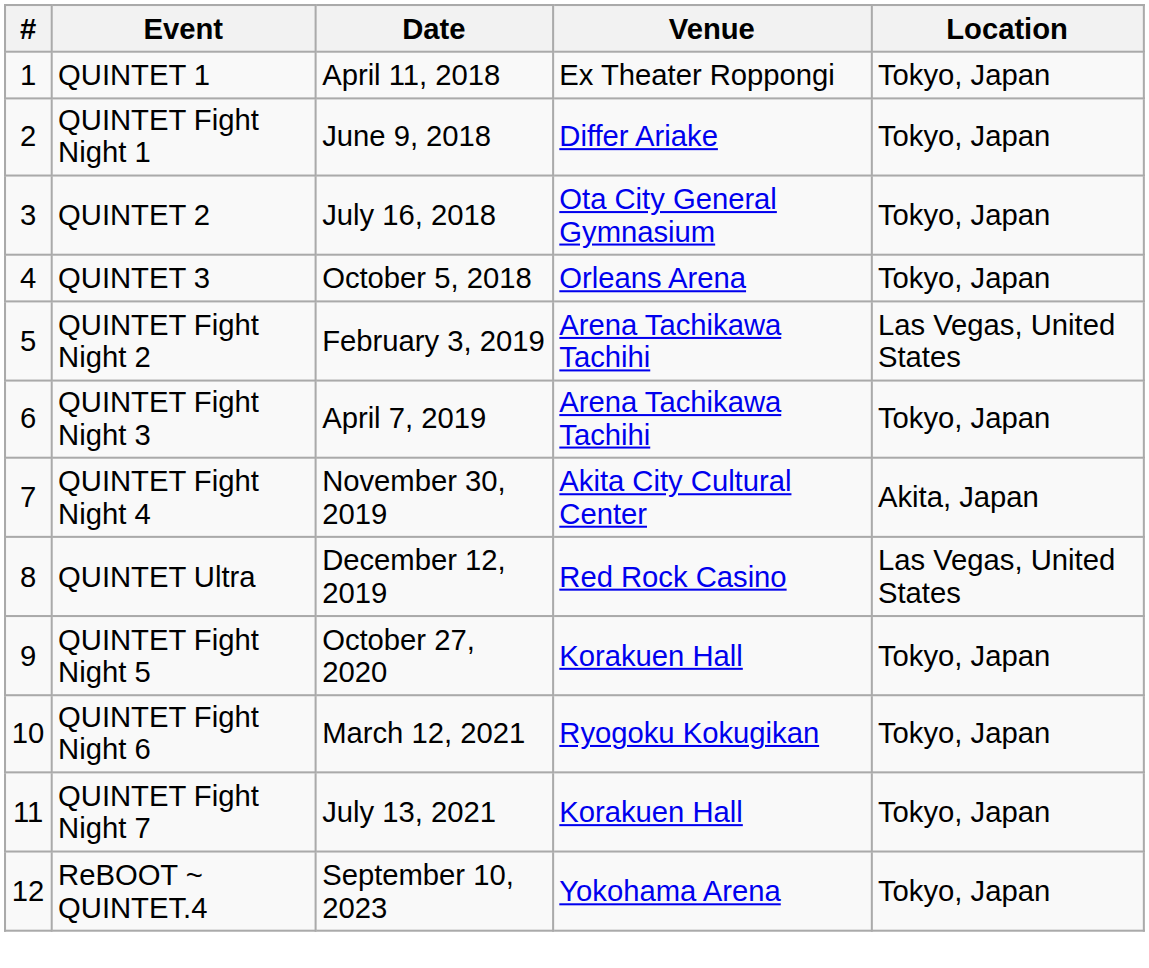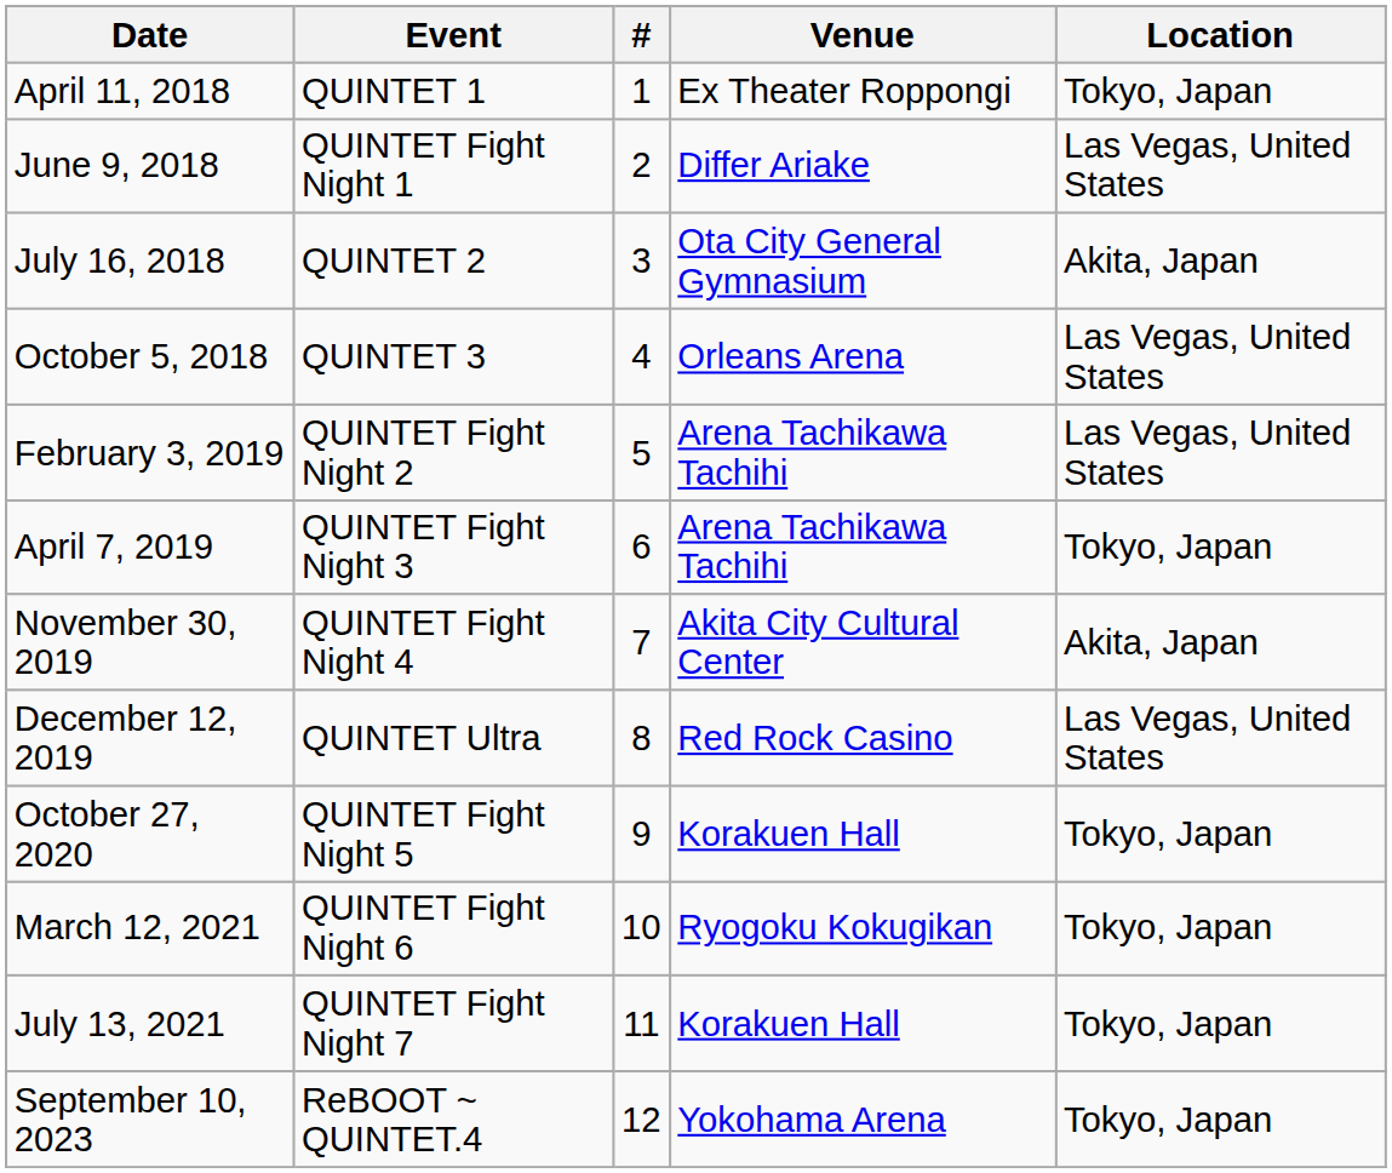 <table class="wikitable sortable" style="width:90%; font-size:90%;">
 <tr>
+<th>Date</th>
+<th>Event</th>
 <th>#</th>
-<th>Event</th>
-<th>Date</th>
 <th>Venue</th>
 <th>Location</th>
 </tr>
 <tr>
+<td>April 11, 2018</td>
+<td>QUINTET 1</td>
 <td align=center>1</td>
-<td>QUINTET 1</td>
-<td>April 11, 2018</td>
 <td>Ex Theater Roppongi</td>
 <td>Tokyo, Japan</td>
 </tr>
 <tr>
+<td>June 9, 2018</td>
+<td>QUINTET Fight Night 1</td>
 <td align=center>2</td>
-<td>QUINTET Fight Night 1</td>
-<td>June 9, 2018</td>
 <td><a href='#'>Differ Ariake</a></td>
-<td>Tokyo, Japan</td>
+<td>Las Vegas, United States</td>
 </tr>
 <tr>
+<td>July 16, 2018</td>
+<td>QUINTET 2</td>
 <td align=center>3</td>
-<td>QUINTET 2</td>
-<td>July 16, 2018</td>
 <td><a href='#'>Ota City General Gymnasium</a></td>
-<td>Tokyo, Japan</td>
+<td>Akita, Japan</td>
 </tr>
 <tr>
+<td>October 5, 2018</td>
+<td>QUINTET 3</td>
 <td align=center>4</td>
-<td>QUINTET 3</td>
-<td>October 5, 2018</td>
 <td><a href='#'>Orleans Arena</a></td>
-<td>Tokyo, Japan</td>
+<td>Las Vegas, United States</td>
 </tr>
 <tr>
+<td>February 3, 2019</td>
+<td>QUINTET Fight Night 2</td>
 <td align=center>5</td>
-<td>QUINTET Fight Night 2</td>
-<td>February 3, 2019</td>
 <td><a href='#'>Arena Tachikawa Tachihi</a></td>
 <td>Las Vegas, United States</td>
 </tr>
 <tr>
+<td>April 7, 2019</td>
+<td>QUINTET Fight Night 3</td>
 <td align=center>6</td>
-<td>QUINTET Fight Night 3</td>
-<td>April 7, 2019</td>
 <td><a href='#'>Arena Tachikawa Tachihi</a></td>
 <td>Tokyo, Japan</td>
 </tr>
 <tr>
+<td>November 30, 2019</td>
+<td>QUINTET Fight Night 4</td>
 <td align=center>7</td>
-<td>QUINTET Fight Night 4</td>
-<td>November 30, 2019</td>
 <td><a href='#'>Akita City Cultural Center</a></td>
 <td>Akita, Japan</td>
 </tr>
 <tr>
+<td>December 12, 2019</td>
+<td>QUINTET Ultra</td>
 <td align=center>8</td>
-<td>QUINTET Ultra</td>
-<td>December 12, 2019</td>
 <td><a href='#'>Red Rock Casino</a></td>
 <td>Las Vegas, United States</td>
 </tr>
 <tr>
+<td>October 27, 2020</td>
+<td>QUINTET Fight Night 5</td>
 <td align=center>9</td>
-<td>QUINTET Fight Night 5</td>
-<td>October 27, 2020</td>
 <td><a href='#'>Korakuen Hall</a></td>
 <td>Tokyo, Japan</td>
 </tr>
 <tr>
+<td>March 12, 2021</td>
+<td>QUINTET Fight Night 6</td>
 <td align=center>10</td>
-<td>QUINTET Fight Night 6</td>
-<td>March 12, 2021</td>
 <td><a href='#'>Ryogoku Kokugikan</a></td>
 <td>Tokyo, Japan</td>
 </tr>
 <tr>
+<td>July 13, 2021</td>
+<td>QUINTET Fight Night 7</td>
 <td align=center>11</td>
-<td>QUINTET Fight Night 7</td>
-<td>July 13, 2021</td>
 <td><a href='#'>Korakuen Hall</a></td>
 <td>Tokyo, Japan</td>
 </tr>
 <tr>
+<td>September 10, 2023</td>
+<td>ReBOOT ~ QUINTET.4</td>
 <td align=center>12</td>
-<td>ReBOOT ~ QUINTET.4</td>
-<td>September 10, 2023</td>
 <td><a href='#'>Yokohama Arena</a></td>
 <td>Tokyo, Japan</td>
 </tr>
 </table>
